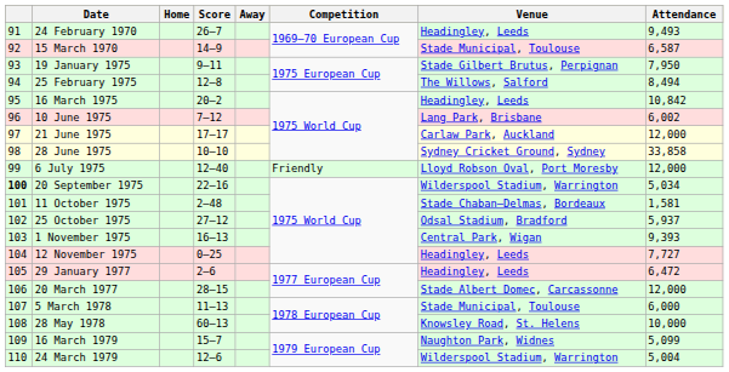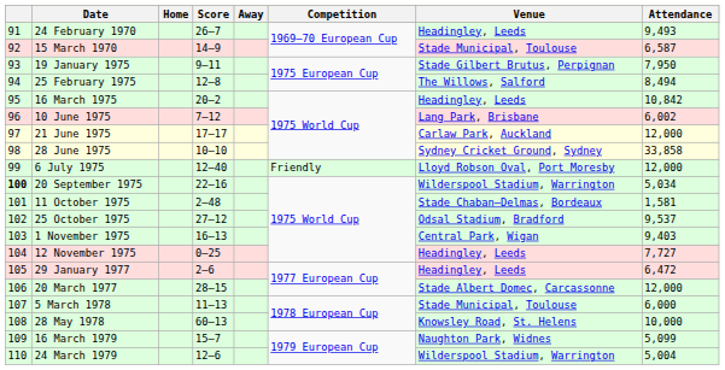 <table class="wikitable" width=100%>
 <tr bgcolor=#bdb76b>
 <th></th>
 <th>Date</th>
 <th>Home</th>
 <th>Score</th>
 <th>Away</th>
 <th>Competition</th>
 <th>Venue</th>
 <th>Attendance</th>
 </tr>
 <tr>
 <td bgcolor=#DDFFDD>91</td>
 <td bgcolor=#DDFFDD>24 February 1970</td>
 <td bgcolor=#DDFFDD><strong></strong></td>
 <td bgcolor=#DDFFDD>26–7</td>
 <td bgcolor=#DDFFDD></td>
 <td rowspan=2><a href='#'>1969–70 European Cup</a></td>
 <td bgcolor=#DDFFDD> <a href='#'>Headingley</a>, <a href='#'>Leeds</a></td>
 <td bgcolor=#DDFFDD>9,493</td>
 </tr>
 <tr bgcolor=#FFDDDD>
 <td>92</td>
 <td>15 March 1970</td>
 <td></td>
 <td>14–9</td>
 <td><strong></strong></td>
 <td> <a href='#'>Stade Municipal</a>, <a href='#'>Toulouse</a></td>
 <td>6,587</td>
 </tr>
 <tr>
 <td bgcolor=#DDFFDD>93</td>
 <td bgcolor=#DDFFDD>19 January 1975</td>
 <td bgcolor=#DDFFDD></td>
 <td bgcolor=#DDFFDD>9–11</td>
 <td bgcolor=#DDFFDD><strong></strong></td>
 <td rowspan=2><a href='#'>1975 European Cup</a></td>
 <td bgcolor=#DDFFDD> <a href='#'>Stade Gilbert Brutus</a>, <a href='#'>Perpignan</a></td>
 <td bgcolor=#DDFFDD>7,950</td>
 </tr>
 <tr bgcolor=#DDFFDD>
 <td>94</td>
 <td>25 February 1975</td>
 <td><strong></strong></td>
 <td>12–8</td>
 <td></td>
 <td> <a href='#'>The Willows</a>, <a href='#'>Salford</a></td>
 <td>8,494</td>
 </tr>
 <tr>
 <td bgcolor=#DDFFDD>95</td>
 <td bgcolor=#DDFFDD>16 March 1975</td>
 <td bgcolor=#DDFFDD><strong></strong></td>
 <td bgcolor=#DDFFDD>20–2</td>
 <td bgcolor=#DDFFDD></td>
 <td rowspan=4><a href='#'>1975 World Cup</a></td>
 <td bgcolor=#DDFFDD> <a href='#'>Headingley</a>, <a href='#'>Leeds</a></td>
 <td bgcolor=#DDFFDD>10,842</td>
 </tr>
 <tr bgcolor=#FFDDDD>
 <td>96</td>
 <td>10 June 1975</td>
 <td><strong></strong></td>
 <td>7–12</td>
 <td></td>
 <td> <a href='#'>Lang Park</a>, <a href='#'>Brisbane</a></td>
 <td>6,002</td>
 </tr>
 <tr bgcolor=#FFFFDD>
 <td>97</td>
 <td>21 June 1975</td>
 <td></td>
 <td>17–17</td>
 <td><strong></strong></td>
 <td> <a href='#'>Carlaw Park</a>, <a href='#'>Auckland</a></td>
 <td>12,000</td>
 </tr>
 <tr bgcolor=#FFFFDD>
 <td>98</td>
 <td>28 June 1975</td>
 <td></td>
 <td>10–10</td>
 <td><strong></strong></td>
 <td> <a href='#'>Sydney Cricket Ground</a>, <a href='#'>Sydney</a></td>
 <td>33,858</td>
 </tr>
 <tr bgcolor=#DDFFDD>
 <td>99</td>
 <td>6 July 1975</td>
 <td></td>
 <td>12–40</td>
 <td><strong></strong></td>
 <td>Friendly</td>
 <td> <a href='#'>Lloyd Robson Oval</a>, <a href='#'>Port Moresby</a></td>
 <td>12,000</td>
 </tr>
 <tr>
 <td bgcolor=#DDFFDD><strong>100</strong></td>
 <td bgcolor=#DDFFDD>20 September 1975</td>
 <td bgcolor=#DDFFDD><strong></strong></td>
 <td bgcolor=#DDFFDD>22–16</td>
 <td bgcolor=#DDFFDD></td>
 <td rowspan=5><a href='#'>1975 World Cup</a></td>
 <td bgcolor=#DDFFDD> <a href='#'>Wilderspool Stadium</a>, <a href='#'>Warrington</a></td>
 <td bgcolor=#DDFFDD>5,034</td>
 </tr>
 <tr bgcolor=#DDFFDD>
 <td>101</td>
 <td>11 October 1975</td>
 <td></td>
 <td>2–48</td>
 <td><strong></strong></td>
 <td> <a href='#'>Stade Chaban–Delmas</a>, <a href='#'>Bordeaux</a></td>
 <td>1,581</td>
 </tr>
 <tr bgcolor=#DDFFDD>
 <td>102</td>
 <td>25 October 1975</td>
 <td><strong></strong></td>
 <td>27–12</td>
 <td></td>
 <td> <a href='#'>Odsal Stadium</a>, <a href='#'>Bradford</a></td>
-<td>5,937</td>
+<td>9,537</td>
 </tr>
 <tr bgcolor=#DDFFDD>
 <td>103</td>
 <td>1 November 1975</td>
 <td><strong></strong></td>
 <td>16–13</td>
 <td></td>
 <td> <a href='#'>Central Park</a>, <a href='#'>Wigan</a></td>
-<td>9,393</td>
+<td>9,403</td>
 </tr>
 <tr bgcolor=#FFDDDD>
 <td>104</td>
 <td>12 November 1975</td>
 <td><strong></strong></td>
 <td>0–25</td>
 <td></td>
 <td> <a href='#'>Headingley</a>, <a href='#'>Leeds</a></td>
 <td>7,727</td>
 </tr>
 <tr>
 <td bgcolor=#FFDDDD>105</td>
 <td bgcolor=#FFDDDD>29 January 1977</td>
 <td bgcolor=#FFDDDD><strong></strong></td>
 <td bgcolor=#FFDDDD>2–6</td>
 <td bgcolor=#FFDDDD></td>
 <td rowspan=2><a href='#'>1977 European Cup</a></td>
 <td bgcolor=#FFDDDD> <a href='#'>Headingley</a>, <a href='#'>Leeds</a></td>
 <td bgcolor=#FFDDDD>6,472</td>
 </tr>
 <tr bgcolor=#DDFFDD>
 <td>106</td>
 <td>20 March 1977</td>
 <td></td>
 <td>28–15</td>
 <td><strong></strong></td>
 <td> <a href='#'>Stade Albert Domec</a>, <a href='#'>Carcassonne</a></td>
 <td>12,000</td>
 </tr>
 <tr>
 <td bgcolor=#DDFFDD>107</td>
 <td bgcolor=#DDFFDD>5 March 1978</td>
 <td bgcolor=#DDFFDD></td>
 <td bgcolor=#DDFFDD>11–13</td>
 <td bgcolor=#DDFFDD><strong></strong></td>
 <td rowspan=2><a href='#'>1978 European Cup</a></td>
 <td bgcolor=#DDFFDD> <a href='#'>Stade Municipal</a>, <a href='#'>Toulouse</a></td>
 <td bgcolor=#DDFFDD>6,000</td>
 </tr>
 <tr bgcolor=#DDFFDD>
 <td>108</td>
 <td>28 May 1978</td>
 <td><strong></strong></td>
 <td>60–13</td>
 <td></td>
 <td> <a href='#'>Knowsley Road</a>, <a href='#'>St. Helens</a></td>
 <td>10,000</td>
 </tr>
 <tr>
 <td bgcolor=#DDFFDD>109</td>
 <td bgcolor=#DDFFDD>16 March 1979</td>
 <td bgcolor=#DDFFDD><strong></strong></td>
 <td bgcolor=#DDFFDD>15–7</td>
 <td bgcolor=#DDFFDD></td>
 <td rowspan=2><a href='#'>1979 European Cup</a></td>
 <td bgcolor=#DDFFDD> <a href='#'>Naughton Park</a>, <a href='#'>Widnes</a></td>
 <td bgcolor=#DDFFDD>5,099</td>
 </tr>
 <tr bgcolor=#DDFFDD>
 <td>110</td>
 <td>24 March 1979</td>
 <td><strong></strong></td>
 <td>12–6</td>
 <td></td>
 <td> <a href='#'>Wilderspool Stadium</a>, <a href='#'>Warrington</a></td>
 <td>5,004</td>
 </tr>
 </table>
